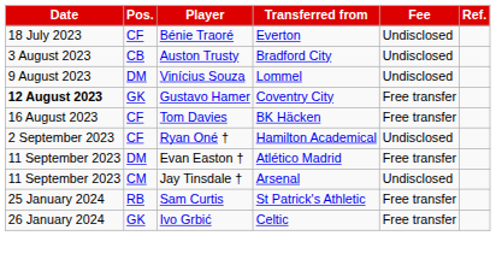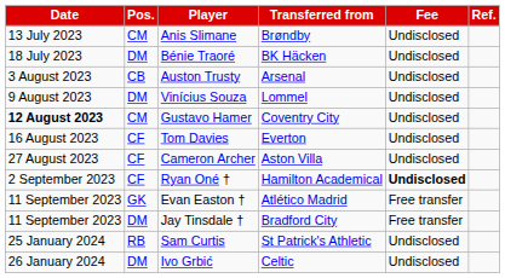 <table class="wikitable plainrowheaders sortable">
 <tr>
 <th style="background:#DD0000; color:#FFFFFF; ">Date</th>
 <th style="background:#DD0000; color:#FFFFFF; ">Pos.</th>
 <th style="background:#DD0000; color:#FFFFFF; ">Player</th>
 <th style="background:#DD0000; color:#FFFFFF; ">Transferred from</th>
 <th style="background:#DD0000; color:#FFFFFF; ">Fee</th>
 <th style="background:#DD0000; color:#FFFFFF; ">Ref.</th>
 </tr>
 <tr>
+<td>13 July 2023</td>
+<td><a href='#'>CM</a></td>
+<td> <a href='#'>Anis Slimane</a></td>
+<td> <a href='#'>Brøndby</a></td>
+<td>Undisclosed</td>
+<td></td>
+</tr>
+<tr>
 <td>18 July 2023</td>
-<td><a href='#'>CF</a></td>
+<td><a href='#'>DM</a></td>
 <td> <a href='#'>Bénie Traoré</a></td>
-<td> <a href='#'>Everton</a></td>
+<td> <a href='#'>BK Häcken</a></td>
 <td>Undisclosed</td>
 <td></td>
 </tr>
 <tr>
 <td>3 August 2023</td>
 <td><a href='#'>CB</a></td>
 <td> <a href='#'>Auston Trusty</a></td>
-<td> <a href='#'>Bradford City</a></td>
+<td> <a href='#'>Arsenal</a></td>
 <td>Undisclosed</td>
 <td></td>
 </tr>
 <tr>
 <td>9 August 2023</td>
 <td><a href='#'>DM</a></td>
 <td> <a href='#'>Vinícius Souza</a></td>
 <td> <a href='#'>Lommel</a></td>
 <td>Undisclosed</td>
 <td></td>
 </tr>
 <tr>
 <td><strong>12 August 2023</strong></td>
-<td><a href='#'>GK</a></td>
+<td><a href='#'>CM</a></td>
 <td> <a href='#'>Gustavo Hamer</a></td>
 <td> <a href='#'>Coventry City</a></td>
-<td>Free transfer</td>
+<td>Undisclosed</td>
 <td></td>
 </tr>
 <tr>
 <td>16 August 2023</td>
 <td><a href='#'>CF</a></td>
 <td> <a href='#'>Tom Davies</a></td>
-<td> <a href='#'>BK Häcken</a></td>
-<td>Free transfer</td>
+<td> <a href='#'>Everton</a></td>
+<td>Undisclosed</td>
+<td></td>
+</tr>
+<tr>
+<td>27 August 2023</td>
+<td><a href='#'>CF</a></td>
+<td> <a href='#'>Cameron Archer</a></td>
+<td> <a href='#'>Aston Villa</a></td>
+<td>Undisclosed</td>
 <td></td>
 </tr>
 <tr>
 <td>2 September 2023</td>
 <td><a href='#'>CF</a></td>
 <td> <a href='#'>Ryan Oné</a> †</td>
 <td> <a href='#'>Hamilton Academical</a></td>
-<td>Undisclosed</td>
+<td><strong>Undisclosed</strong></td>
 <td></td>
 </tr>
 <tr>
 <td>11 September 2023</td>
-<td><a href='#'>DM</a></td>
+<td><a href='#'>GK</a></td>
 <td> Evan Easton †</td>
 <td> <a href='#'>Atlético Madrid</a></td>
 <td>Free transfer</td>
 <td></td>
 </tr>
 <tr>
 <td>11 September 2023</td>
-<td><a href='#'>CM</a></td>
+<td><a href='#'>DM</a></td>
 <td> Jay Tinsdale †</td>
-<td> <a href='#'>Arsenal</a></td>
-<td>Undisclosed</td>
+<td> <a href='#'>Bradford City</a></td>
+<td>Free transfer</td>
 <td></td>
 </tr>
 <tr>
 <td>25 January 2024</td>
 <td><a href='#'>RB</a></td>
 <td> <a href='#'>Sam Curtis</a></td>
 <td> <a href='#'>St Patrick's Athletic</a></td>
-<td>Free transfer</td>
+<td>Undisclosed</td>
 <td></td>
 </tr>
 <tr>
 <td>26 January 2024</td>
-<td><a href='#'>GK</a></td>
+<td><a href='#'>DM</a></td>
 <td> <a href='#'>Ivo Grbić</a></td>
 <td> <a href='#'>Celtic</a></td>
-<td>Free transfer</td>
+<td>Undisclosed</td>
 <td></td>
 </tr>
 </table>
